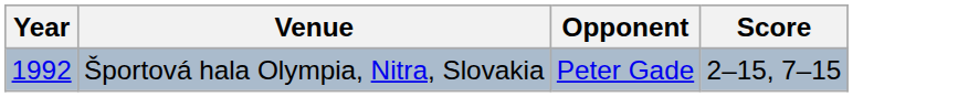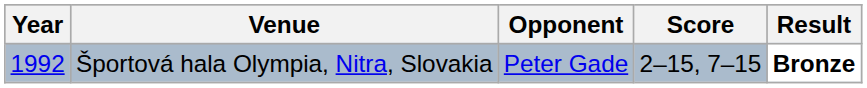 <table class="sortable wikitable" style="font-size: 90%;">
 <tr>
 <th>Year</th>
 <th>Venue</th>
 <th>Opponent</th>
 <th>Score</th>
+<th>Result</th>
 </tr>
 <tr style="background:#AABBCC">
 <td align="center"><a href='#'>1992</a></td>
 <td align="left">Športová hala Olympia, <a href='#'>Nitra</a>, Slovakia</td>
 <td align="left"> <a href='#'>Peter Gade</a></td>
 <td align="left">2–15, 7–15</td>
+<td style="text-align:left; background:white"> <strong>Bronze</strong></td>
 </tr>
 </table>
